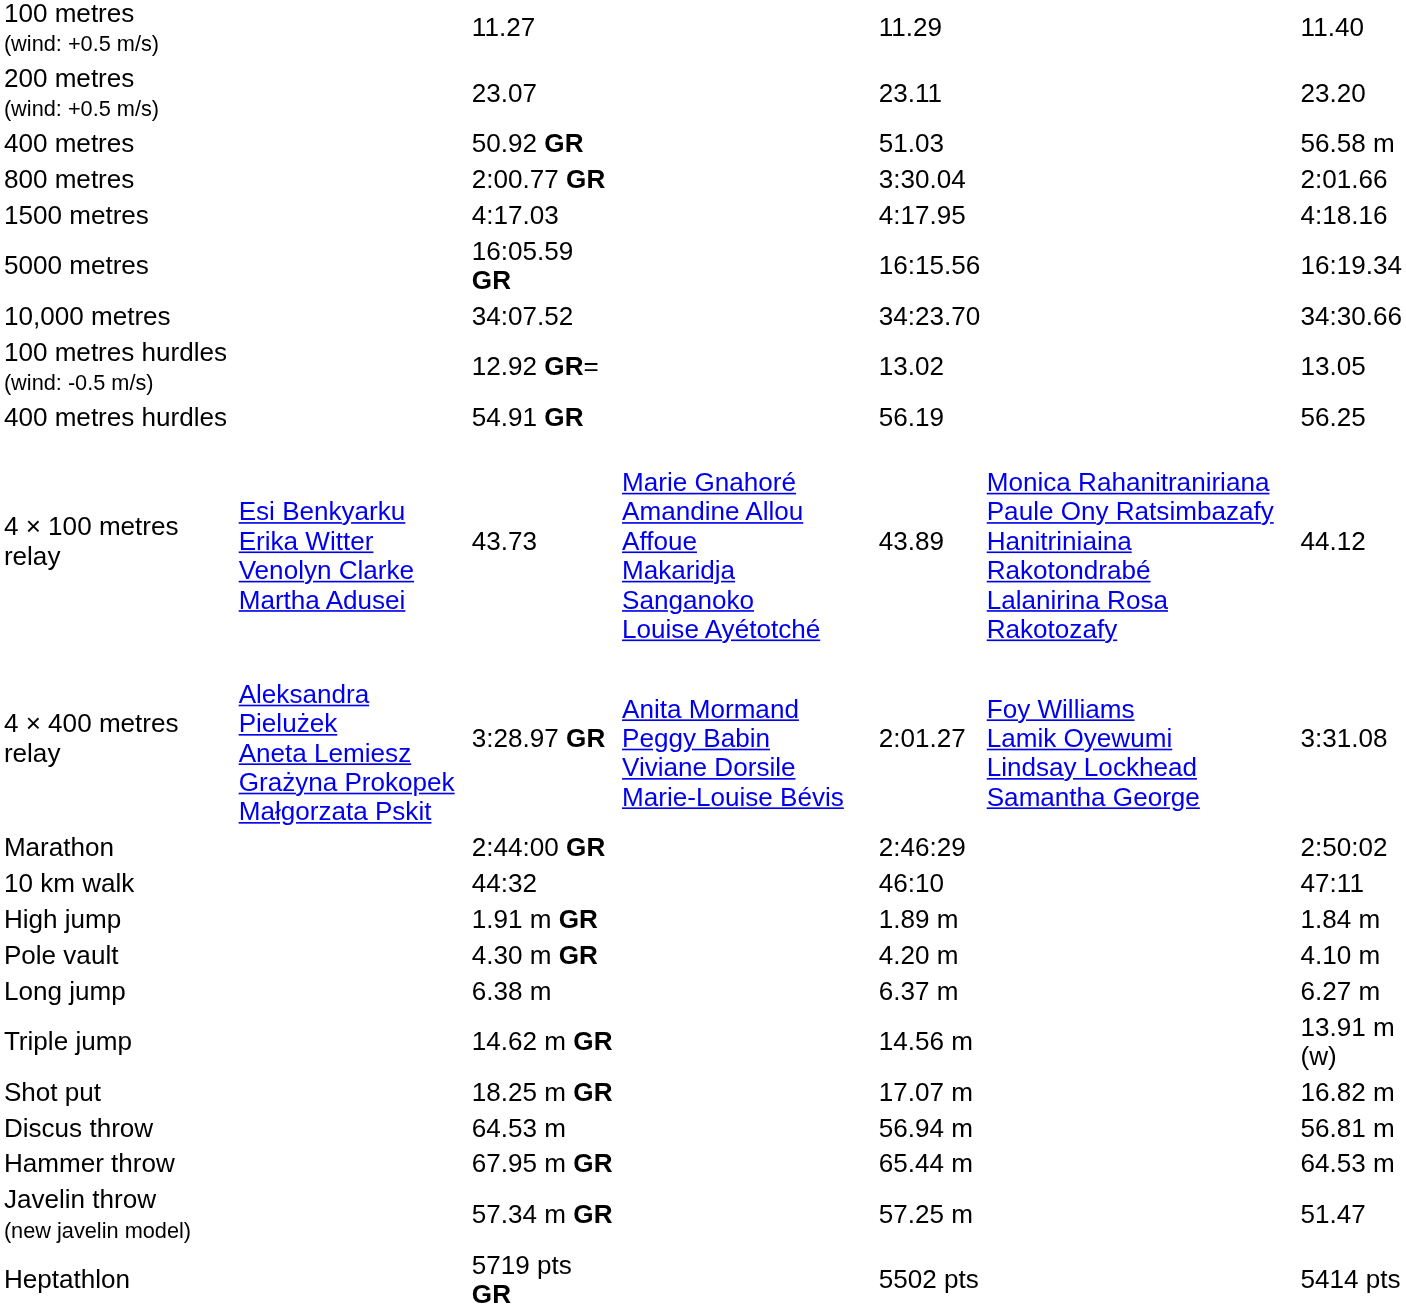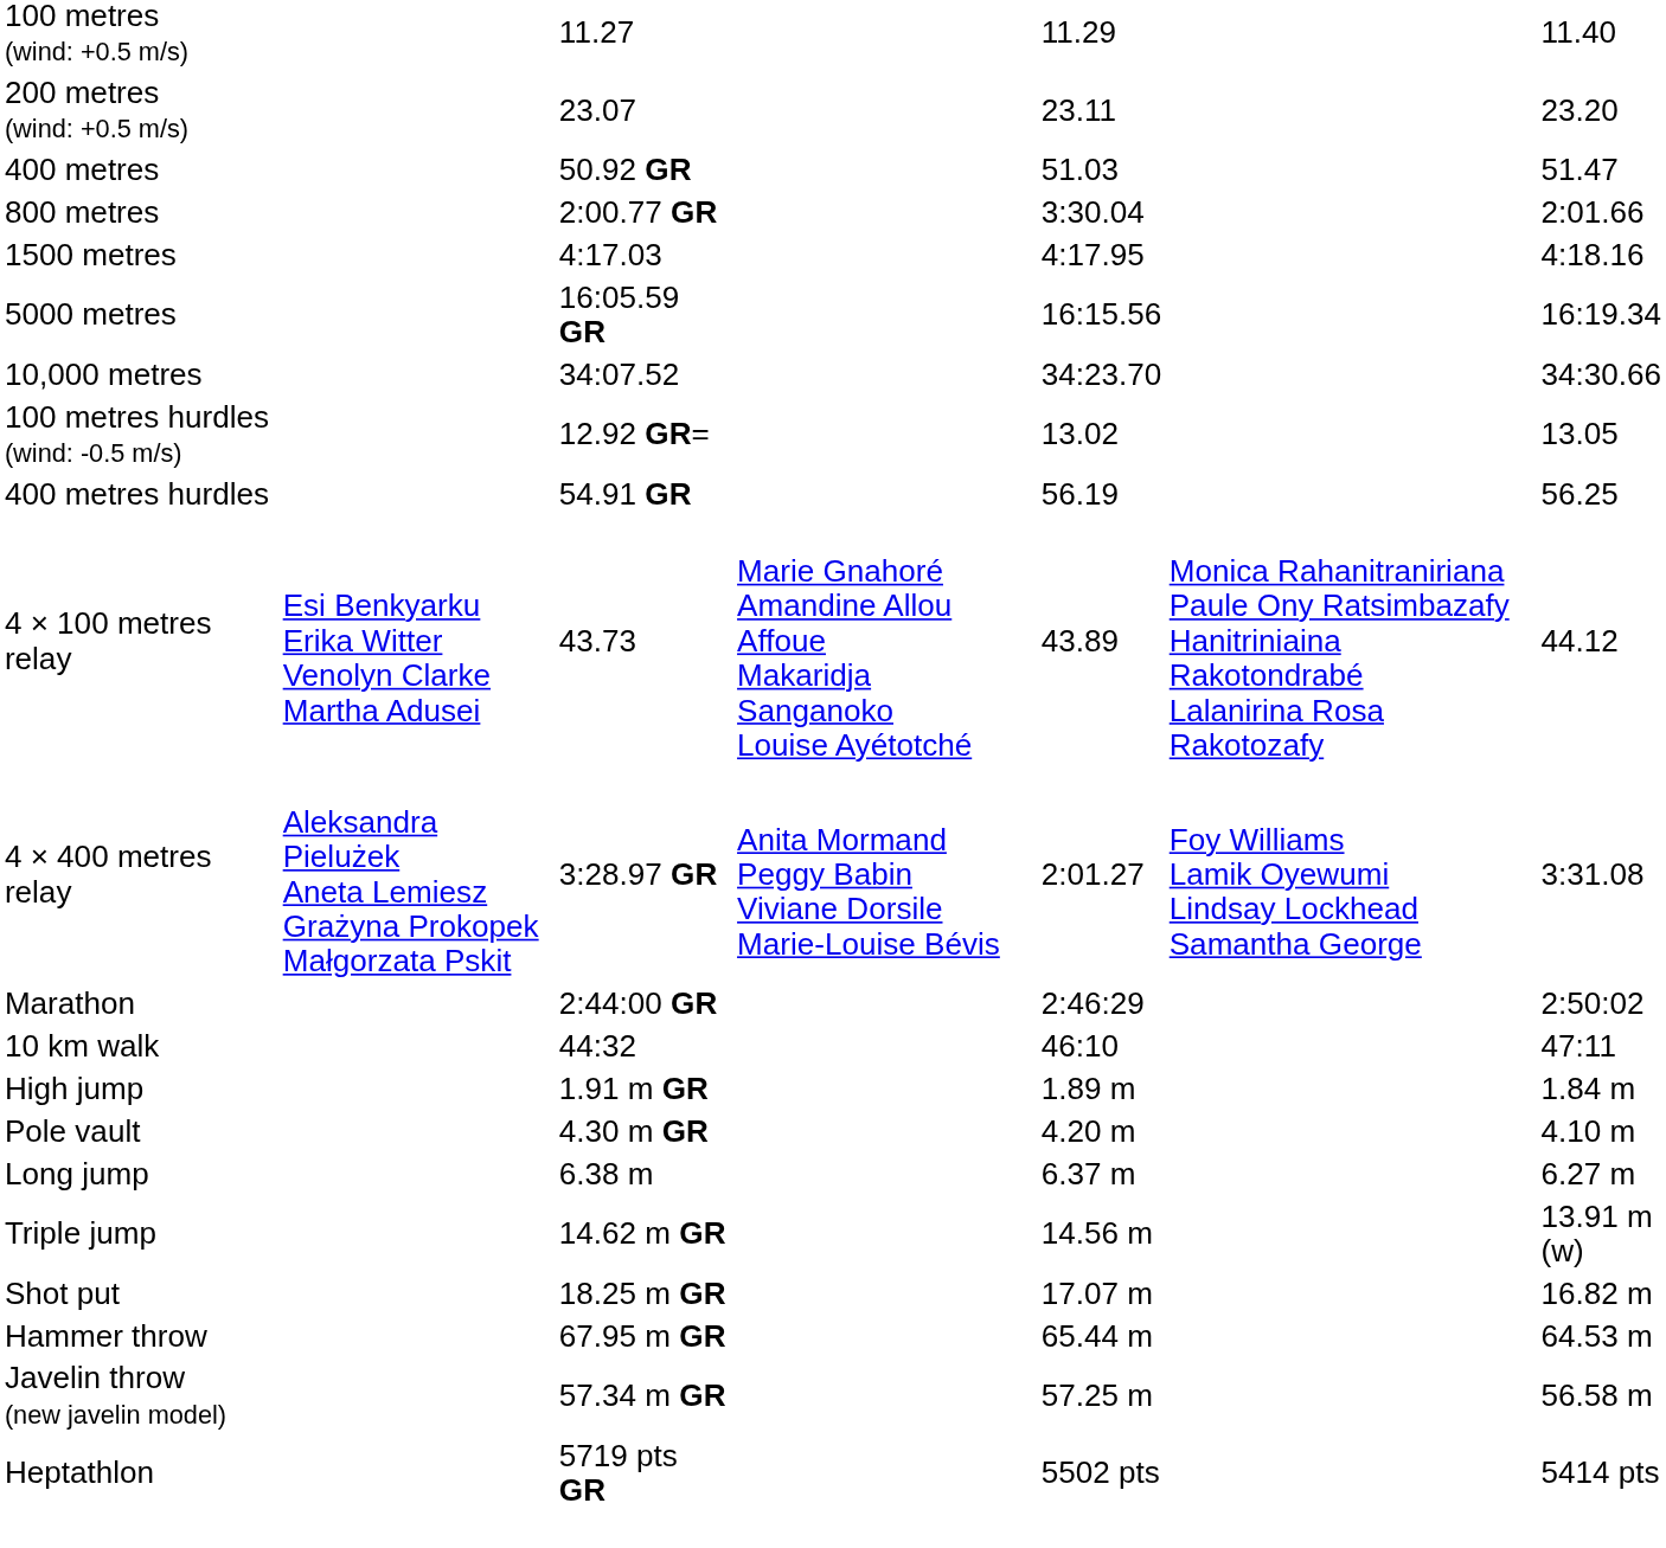 <table>
 <tr>
 <td>100 metres<br><small>(wind: +0.5 m/s)</small></td>
 <td></td>
 <td>11.27</td>
 <td></td>
 <td>11.29</td>
 <td></td>
 <td>11.40</td>
 </tr>
 <tr>
 <td>200 metres<br><small>(wind: +0.5 m/s)</small></td>
 <td></td>
 <td>23.07</td>
 <td></td>
 <td>23.11</td>
 <td></td>
 <td>23.20</td>
 </tr>
 <tr>
 <td>400 metres</td>
 <td></td>
 <td>50.92 <strong>GR</strong></td>
 <td></td>
 <td>51.03</td>
 <td></td>
-<td>56.58 m</td>
+<td>51.47</td>
 </tr>
 <tr>
 <td>800 metres</td>
 <td></td>
 <td>2:00.77 <strong>GR</strong></td>
 <td></td>
 <td>3:30.04</td>
 <td></td>
 <td>2:01.66</td>
 </tr>
 <tr>
 <td>1500 metres</td>
 <td></td>
 <td>4:17.03</td>
 <td></td>
 <td>4:17.95</td>
 <td></td>
 <td>4:18.16</td>
 </tr>
 <tr>
 <td>5000 metres</td>
 <td></td>
 <td>16:05.59 <strong>GR</strong></td>
 <td></td>
 <td>16:15.56</td>
 <td></td>
 <td>16:19.34</td>
 </tr>
 <tr>
 <td>10,000 metres</td>
 <td></td>
 <td>34:07.52</td>
 <td></td>
 <td>34:23.70</td>
 <td></td>
 <td>34:30.66</td>
 </tr>
 <tr>
 <td>100 metres hurdles<br><small>(wind: -0.5 m/s)</small></td>
 <td></td>
 <td>12.92 <strong>GR</strong>=</td>
 <td></td>
 <td>13.02</td>
 <td></td>
 <td>13.05</td>
 </tr>
 <tr>
 <td>400 metres hurdles</td>
 <td></td>
 <td>54.91 <strong>GR</strong></td>
 <td></td>
 <td>56.19</td>
 <td></td>
 <td>56.25</td>
 </tr>
 <tr>
 <td>4 × 100 metres relay</td>
 <td><br><a href='#'>Esi Benkyarku</a><br><a href='#'>Erika Witter</a><br><a href='#'>Venolyn Clarke</a><br><a href='#'>Martha Adusei</a></td>
 <td>43.73</td>
 <td><br><a href='#'>Marie Gnahoré</a><br><a href='#'>Amandine Allou Affoue</a><br><a href='#'>Makaridja Sanganoko</a><br><a href='#'>Louise Ayétotché</a></td>
 <td>43.89</td>
 <td><br><a href='#'>Monica Rahanitraniriana</a><br><a href='#'>Paule Ony Ratsimbazafy</a><br><a href='#'>Hanitriniaina Rakotondrabé</a><br><a href='#'>Lalanirina Rosa Rakotozafy</a></td>
 <td>44.12</td>
 </tr>
 <tr>
 <td>4 × 400 metres relay</td>
 <td><br><a href='#'>Aleksandra Pielużek</a><br><a href='#'>Aneta Lemiesz</a><br><a href='#'>Grażyna Prokopek</a><br><a href='#'>Małgorzata Pskit</a></td>
 <td>3:28.97 <strong>GR</strong></td>
 <td><br><a href='#'>Anita Mormand</a><br><a href='#'>Peggy Babin</a><br><a href='#'>Viviane Dorsile</a><br><a href='#'>Marie-Louise Bévis</a></td>
 <td>2:01.27</td>
 <td><br><a href='#'>Foy Williams</a><br><a href='#'>Lamik Oyewumi</a><br><a href='#'>Lindsay Lockhead</a><br><a href='#'>Samantha George</a></td>
 <td>3:31.08</td>
 </tr>
 <tr>
 <td>Marathon</td>
 <td></td>
 <td>2:44:00 <strong>GR</strong></td>
 <td></td>
 <td>2:46:29</td>
 <td></td>
 <td>2:50:02</td>
 </tr>
 <tr>
 <td>10 km walk</td>
 <td></td>
 <td>44:32</td>
 <td></td>
 <td>46:10</td>
 <td></td>
 <td>47:11</td>
 </tr>
 <tr>
 <td>High jump</td>
 <td></td>
 <td>1.91 m <strong>GR</strong></td>
 <td></td>
 <td>1.89 m</td>
 <td></td>
 <td>1.84 m</td>
 </tr>
 <tr>
 <td>Pole vault</td>
 <td></td>
 <td>4.30 m <strong>GR</strong></td>
 <td></td>
 <td>4.20 m</td>
 <td></td>
 <td>4.10 m</td>
 </tr>
 <tr>
 <td>Long jump</td>
 <td></td>
 <td>6.38 m</td>
 <td></td>
 <td>6.37 m</td>
 <td></td>
 <td>6.27 m</td>
 </tr>
 <tr>
 <td>Triple jump</td>
 <td></td>
 <td>14.62 m <strong>GR</strong></td>
 <td></td>
 <td>14.56 m</td>
 <td></td>
 <td>13.91 m (w)</td>
 </tr>
 <tr>
 <td>Shot put</td>
 <td></td>
 <td>18.25 m <strong>GR</strong></td>
 <td></td>
 <td>17.07 m</td>
 <td></td>
 <td>16.82 m</td>
 </tr>
 <tr>
-<td>Discus throw</td>
-<td></td>
-<td>64.53 m</td>
-<td></td>
-<td>56.94 m</td>
-<td></td>
-<td>56.81 m</td>
-</tr>
-<tr>
 <td>Hammer throw</td>
 <td></td>
 <td>67.95 m <strong>GR</strong></td>
 <td></td>
 <td>65.44 m</td>
 <td></td>
 <td>64.53 m</td>
 </tr>
 <tr>
 <td>Javelin throw<br><small>(new javelin model)</small></td>
 <td></td>
 <td>57.34 m <strong>GR</strong></td>
 <td></td>
 <td>57.25 m</td>
 <td></td>
-<td>51.47</td>
+<td>56.58 m</td>
 </tr>
 <tr>
 <td>Heptathlon</td>
 <td></td>
 <td>5719 pts <strong>GR</strong></td>
 <td></td>
 <td>5502 pts</td>
 <td></td>
 <td>5414 pts</td>
 </tr>
 </table>
